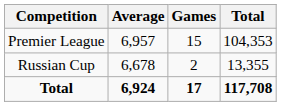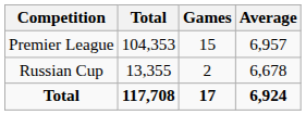 <table class="wikitable" style="text-align: center">
 <tr>
 <th>Competition</th>
+<th>Total</th>
+<th>Games</th>
 <th>Average</th>
-<th>Games</th>
-<th>Total</th>
 </tr>
 <tr>
 <td>Premier League</td>
+<td>104,353</td>
+<td>15</td>
 <td>6,957</td>
-<td>15</td>
-<td>104,353</td>
 </tr>
 <tr>
 <td>Russian Cup</td>
+<td>13,355</td>
+<td>2</td>
 <td>6,678</td>
-<td>2</td>
-<td>13,355</td>
 </tr>
 <tr>
 <td><strong>Total</strong></td>
+<td><strong>117,708</strong></td>
+<td><strong>17</strong></td>
 <td><strong>6,924</strong></td>
-<td><strong>17</strong></td>
-<td><strong>117,708</strong></td>
 </tr>
 </table>
